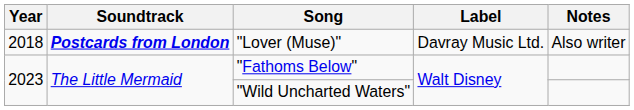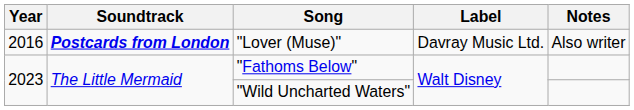 <table class="wikitable plainrowheaders">
 <tr>
 <th scope=col>Year</th>
 <th scope=col>Soundtrack</th>
 <th scope=col>Song</th>
 <th scope=col>Label</th>
 <th scope="col" class="unsortable">Notes</th>
 </tr>
 <tr>
-<td>2018</td>
+<td>2016</td>
 <td><strong><em><a href='#'>Postcards from London</a></em></strong></td>
 <td>"Lover (Muse)"</td>
 <td>Davray Music Ltd.</td>
 <td>Also writer</td>
 </tr>
 <tr>
 <td rowspan=2>2023</td>
 <td rowspan=2><em><a href='#'>The Little Mermaid</a></em></td>
 <td>"<a href='#'>Fathoms Below</a>"</td>
 <td rowspan=2><a href='#'>Walt Disney</a></td>
 <td></td>
 </tr>
 <tr>
 <td>"Wild Uncharted Waters"</td>
 <td></td>
 </tr>
 </table>
